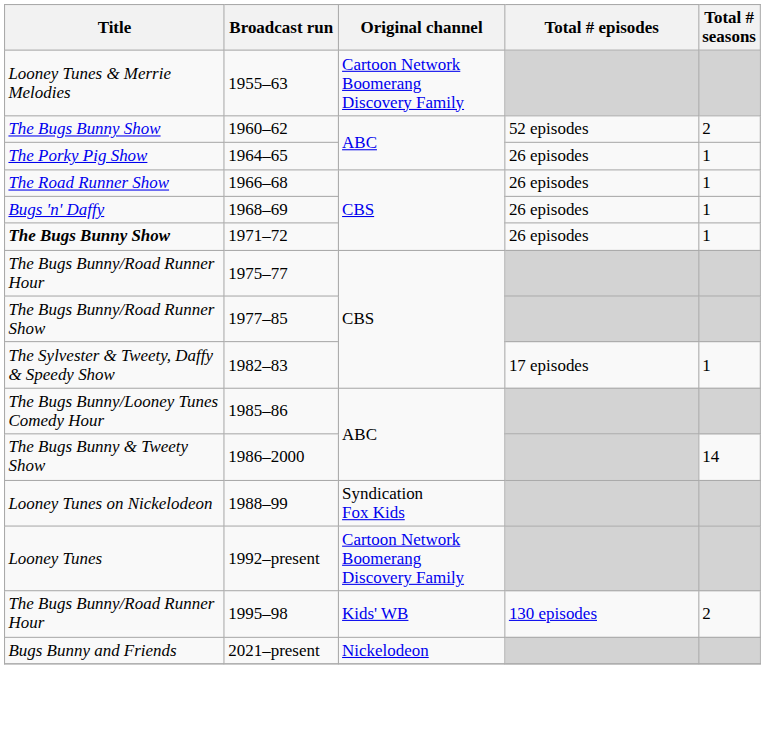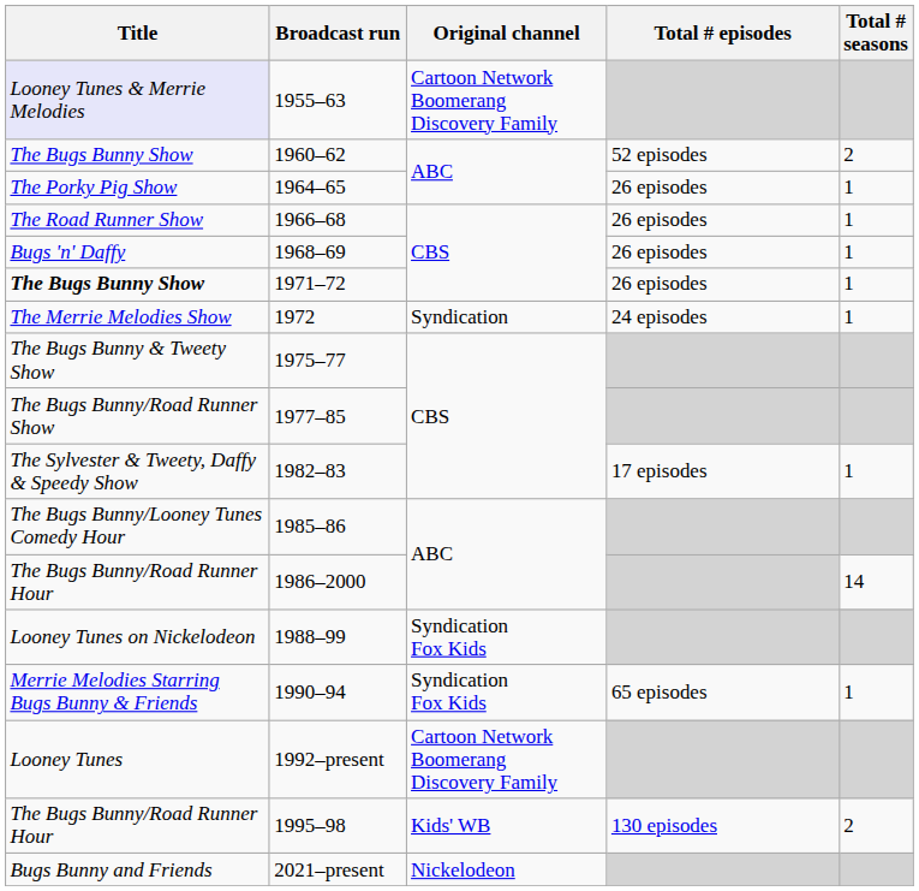 <table class="wikitable">
 <tr>
 <th style="width:200px;">Title</th>
 <th style="width:100px;">Broadcast run</th>
 <th style="width:150px;">Original channel</th>
 <th style="width:175px;">Total # episodes</th>
 <th style="width:30px;">Total # seasons</th>
 </tr>
 <tr>
-<td><em>Looney Tunes & Merrie Melodies</em></td>
+<td style="background: lavender;"><em>Looney Tunes & Merrie Melodies</em></td>
 <td>1955–63</td>
 <td><a href='#'>Cartoon Network</a> <br><a href='#'>Boomerang</a> <br><a href='#'>Discovery Family</a> </td>
 <td style="background:#d3d3d3;"></td>
 <td style="background:#d3d3d3;"></td>
 </tr>
 <tr>
 <td><em><a href='#'>The Bugs Bunny Show</a></em></td>
 <td>1960–62</td>
 <td rowspan="2"><a href='#'>ABC</a></td>
 <td>52 episodes</td>
 <td>2</td>
 </tr>
 <tr>
 <td><em><a href='#'>The Porky Pig Show</a></em></td>
 <td>1964–65</td>
 <td>26 episodes</td>
 <td>1</td>
 </tr>
 <tr>
 <td><em><a href='#'>The Road Runner Show</a></em></td>
 <td>1966–68</td>
 <td rowspan="3"><a href='#'>CBS</a></td>
 <td>26 episodes</td>
 <td>1</td>
 </tr>
 <tr>
 <td><em><a href='#'>Bugs 'n' Daffy</a></em></td>
 <td>1968–69</td>
 <td>26 episodes</td>
 <td>1</td>
 </tr>
 <tr>
 <td><strong><em>The Bugs Bunny Show</em></strong></td>
 <td>1971–72</td>
 <td>26 episodes</td>
 <td>1</td>
 </tr>
 <tr>
-<td><em>The Bugs Bunny/Road Runner Hour</em></td>
+<td><em><a href='#'>The Merrie Melodies Show</a></em></td>
+<td>1972</td>
+<td>Syndication</td>
+<td>24 episodes</td>
+<td>1</td>
+</tr>
+<tr>
+<td><em>The Bugs Bunny & Tweety Show</em></td>
 <td>1975–77</td>
 <td rowspan="3">CBS</td>
 <td style="background:#d3d3d3;"></td>
 <td style="background:#d3d3d3;"></td>
 </tr>
 <tr>
 <td><em>The Bugs Bunny/Road Runner Show</em></td>
 <td>1977–85</td>
 <td style="background:#d3d3d3;"></td>
 <td style="background:#d3d3d3;"></td>
 </tr>
 <tr>
 <td><em>The Sylvester & Tweety, Daffy & Speedy Show</em></td>
 <td>1982–83</td>
 <td>17 episodes</td>
 <td>1</td>
 </tr>
 <tr>
 <td><em>The Bugs Bunny/Looney Tunes Comedy Hour</em></td>
 <td>1985–86</td>
 <td rowspan="2">ABC</td>
 <td style="background:#d3d3d3;"></td>
 <td style="background:#d3d3d3;"></td>
 </tr>
 <tr>
-<td><em>The Bugs Bunny & Tweety Show</em></td>
+<td><em>The Bugs Bunny/Road Runner Hour</em></td>
 <td>1986–2000</td>
 <td style="background:#d3d3d3;"></td>
 <td>14</td>
 </tr>
 <tr>
 <td><em>Looney Tunes on Nickelodeon</em></td>
 <td>1988–99</td>
 <td>Syndication <br><a href='#'>Fox Kids</a> </td>
 <td style="background:#d3d3d3;"></td>
 <td style="background:#d3d3d3;"></td>
+</tr>
+<tr>
+<td><em><a href='#'>Merrie Melodies Starring Bugs Bunny & Friends</a></em></td>
+<td>1990–94</td>
+<td>Syndication <br><a href='#'>Fox Kids</a> </td>
+<td>65 episodes</td>
+<td>1</td>
 </tr>
 <tr>
 <td><em>Looney Tunes</em></td>
 <td>1992–present</td>
 <td><a href='#'>Cartoon Network</a> <br><a href='#'>Boomerang</a> <br><a href='#'>Discovery Family</a> </td>
 <td style="background:#d3d3d3;"></td>
 <td style="background:#d3d3d3;"></td>
 </tr>
 <tr>
 <td><em>The Bugs Bunny/Road Runner Hour</em></td>
 <td>1995–98</td>
 <td><a href='#'>Kids' WB</a></td>
 <td><a href='#'>130 episodes</a></td>
 <td>2</td>
 </tr>
 <tr>
 <td><em>Bugs Bunny and Friends</em></td>
 <td>2021–present</td>
 <td><a href='#'>Nickelodeon</a></td>
 <td style="background:#d3d3d3;"></td>
 <td style="background:#d3d3d3;"></td>
 </tr>
 <tr>
 </tr>
 </table>
